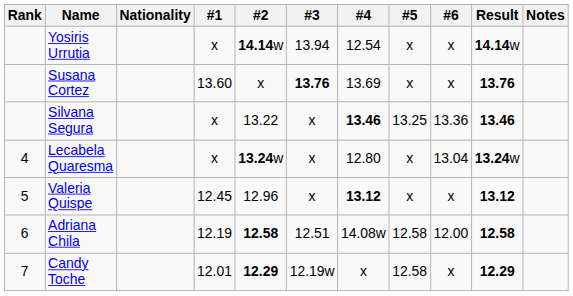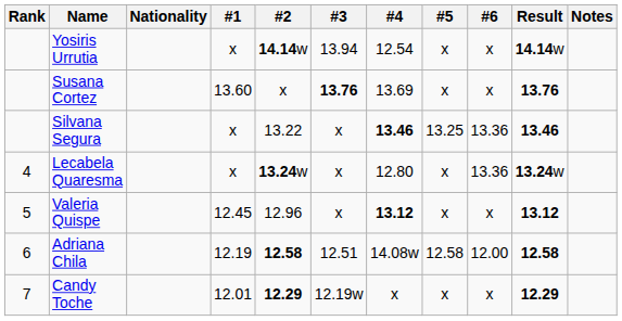 <table class="wikitable sortable" style="text-align:center">
 <tr>
 <th>Rank</th>
 <th>Name</th>
 <th>Nationality</th>
 <th>#1</th>
 <th>#2</th>
 <th>#3</th>
 <th>#4</th>
 <th>#5</th>
 <th>#6</th>
 <th>Result</th>
 <th>Notes</th>
 </tr>
 <tr>
 <td></td>
 <td align=left><a href='#'>Yosiris Urrutia</a></td>
 <td align=left></td>
 <td>x</td>
 <td><strong>14.14</strong>w</td>
 <td>13.94</td>
 <td>12.54</td>
 <td>x</td>
 <td>x</td>
 <td><strong>14.14</strong>w</td>
 <td></td>
 </tr>
 <tr>
 <td></td>
 <td align=left><a href='#'>Susana Cortez</a></td>
 <td align=left></td>
 <td>13.60</td>
 <td>x</td>
 <td><strong>13.76</strong></td>
 <td>13.69</td>
 <td>x</td>
 <td>x</td>
 <td><strong>13.76</strong></td>
 <td></td>
 </tr>
 <tr>
 <td></td>
 <td align=left><a href='#'>Silvana Segura</a></td>
 <td align=left></td>
 <td>x</td>
 <td>13.22</td>
 <td>x</td>
 <td><strong>13.46</strong></td>
 <td>13.25</td>
 <td>13.36</td>
 <td><strong>13.46</strong></td>
 <td></td>
 </tr>
 <tr>
 <td>4</td>
 <td align=left><a href='#'>Lecabela Quaresma</a></td>
 <td align=left></td>
 <td>x</td>
 <td><strong>13.24</strong>w</td>
 <td>x</td>
 <td>12.80</td>
 <td>x</td>
-<td>13.04</td>
+<td>13.36</td>
 <td><strong>13.24</strong>w</td>
 <td></td>
 </tr>
 <tr>
 <td>5</td>
 <td align=left><a href='#'>Valeria Quispe</a></td>
 <td align=left></td>
 <td>12.45</td>
 <td>12.96</td>
 <td>x</td>
 <td><strong>13.12</strong></td>
 <td>x</td>
 <td>x</td>
 <td><strong>13.12</strong></td>
 <td></td>
 </tr>
 <tr>
 <td>6</td>
 <td align=left><a href='#'>Adriana Chila</a></td>
 <td align=left></td>
 <td>12.19</td>
 <td><strong>12.58</strong></td>
 <td>12.51</td>
 <td>14.08w</td>
 <td>12.58</td>
 <td>12.00</td>
 <td><strong>12.58</strong></td>
 <td></td>
 </tr>
 <tr>
 <td>7</td>
 <td align=left><a href='#'>Candy Toche</a></td>
 <td align=left></td>
 <td>12.01</td>
 <td><strong>12.29</strong></td>
 <td>12.19w</td>
 <td>x</td>
-<td>12.58</td>
+<td>x</td>
 <td>x</td>
 <td><strong>12.29</strong></td>
 <td></td>
 </tr>
 </table>
